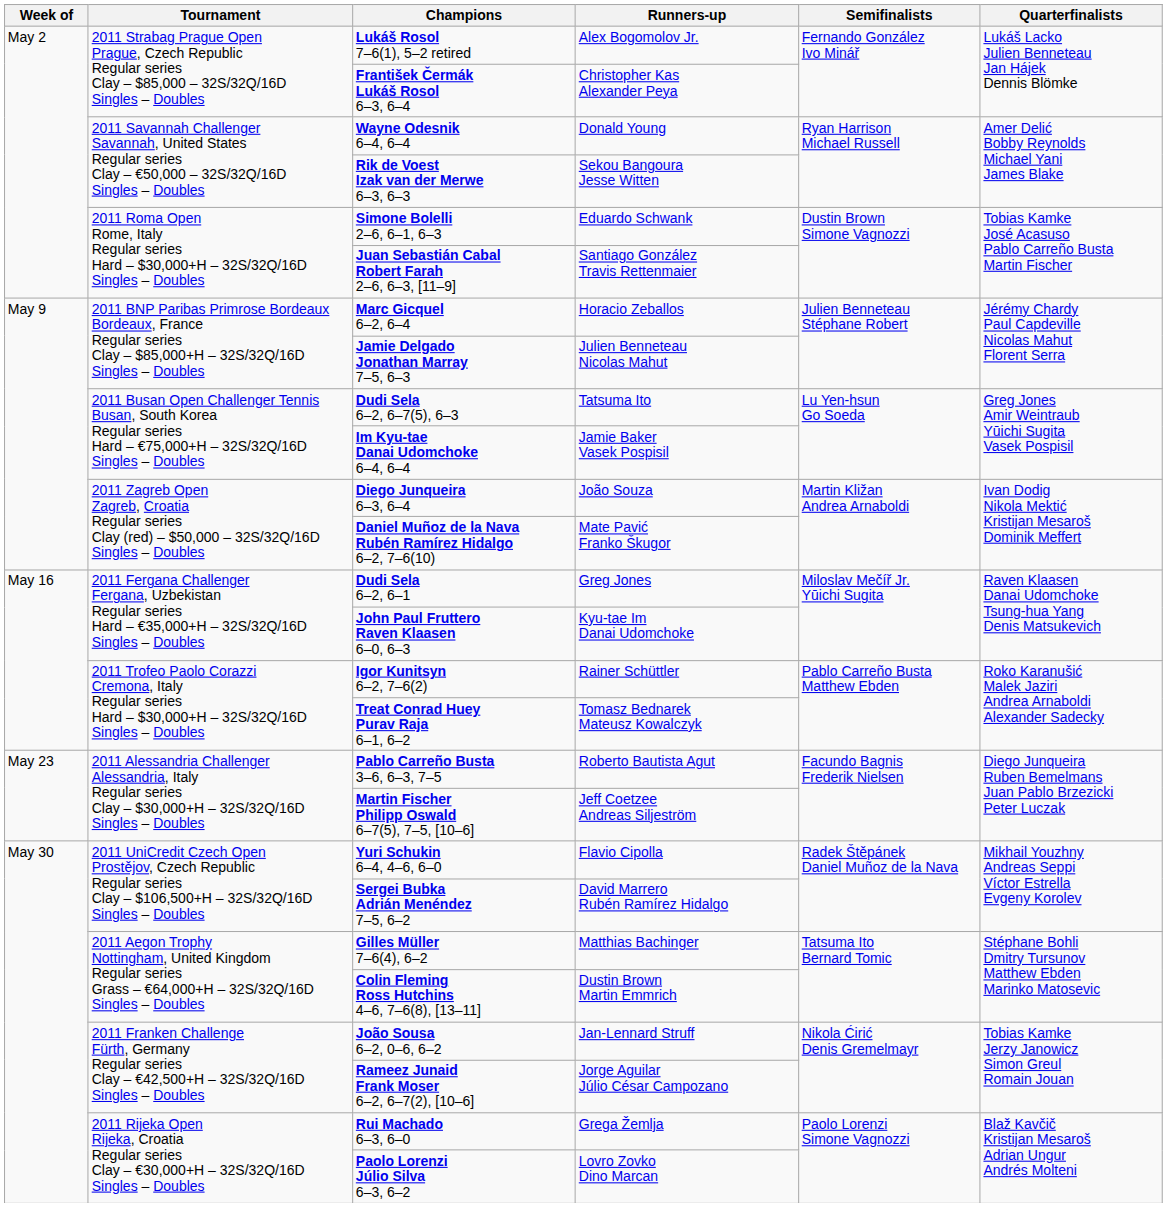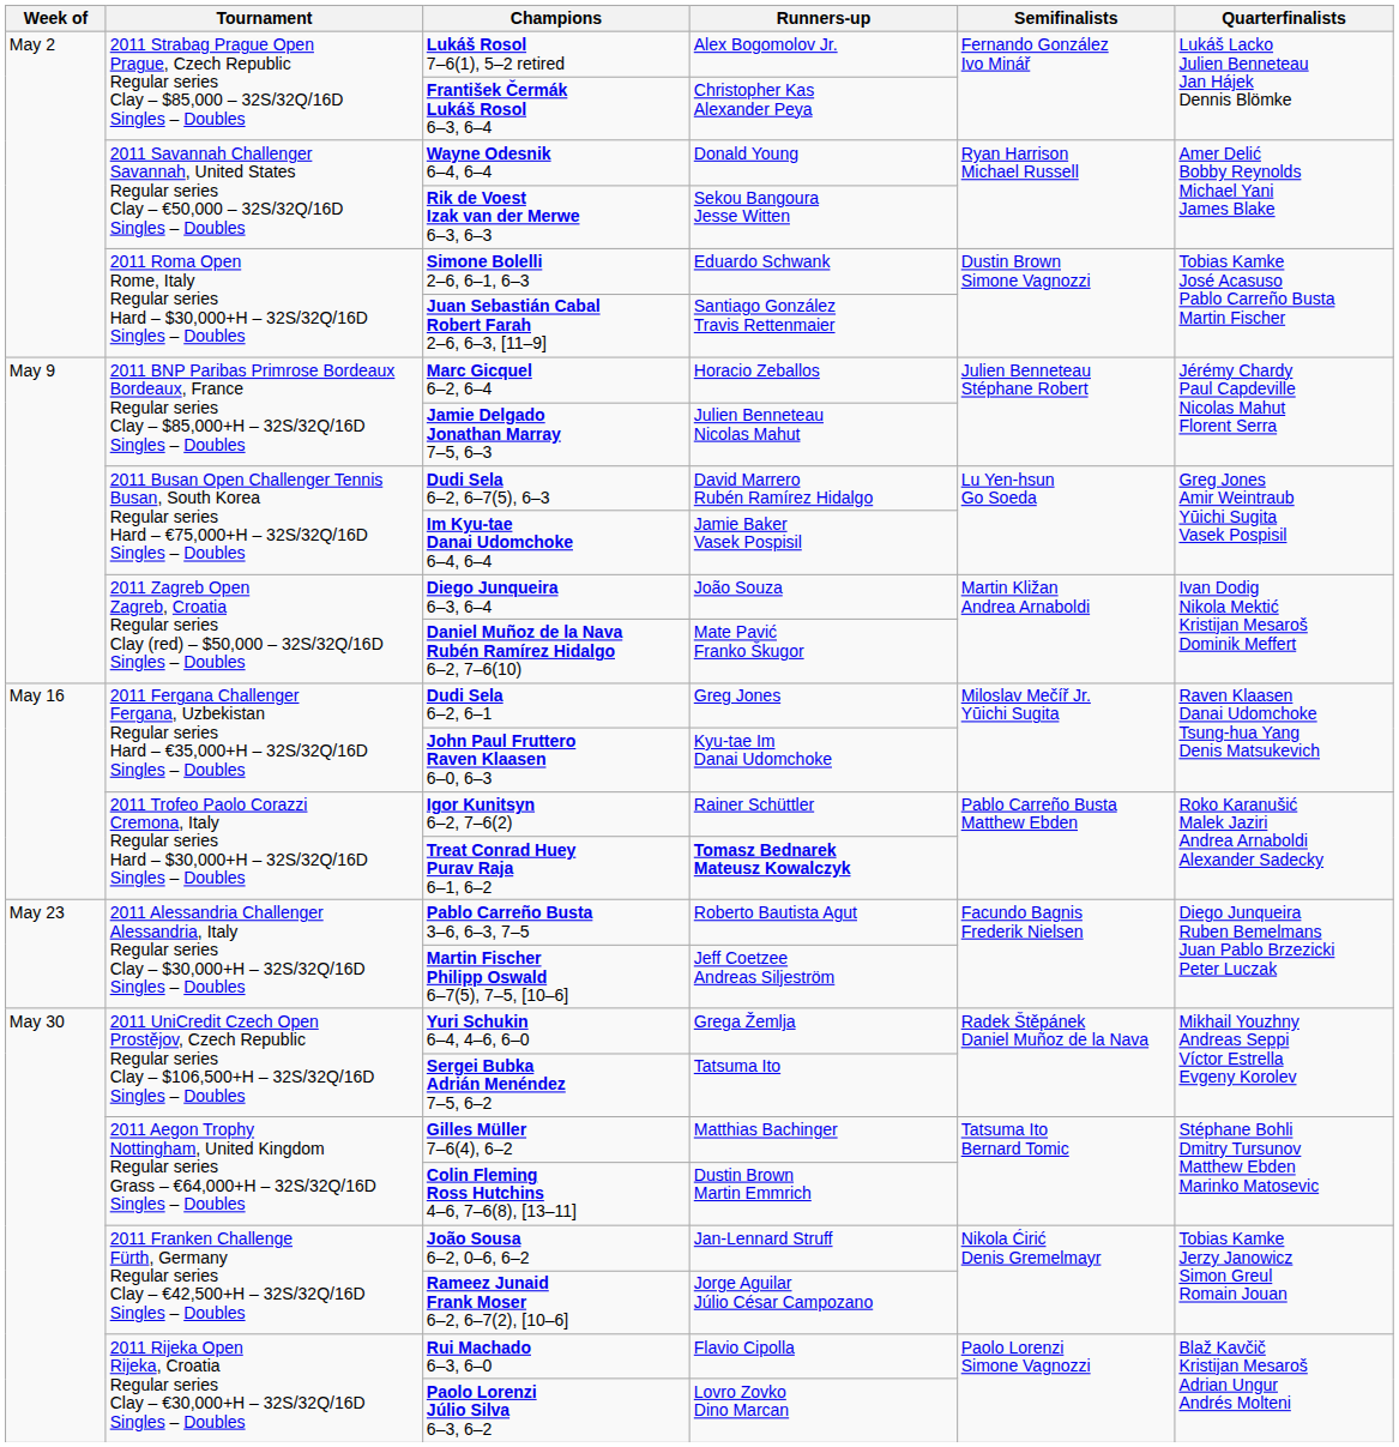 <table class=wikitable style=font-size:85%>
 <tr>
 <th width=75>Week of</th>
 <th width=250>Tournament</th>
 <th width=210>Champions</th>
 <th width=210>Runners-up</th>
 <th width=170>Semifinalists</th>
 <th width=170>Quarterfinalists</th>
 </tr>
 <tr valign=top>
 <td rowspan=6>May 2</td>
 <td rowspan=2><a href='#'>2011 Strabag Prague Open</a><br> <a href='#'>Prague</a>, Czech Republic<br>Regular series<br>Clay – $85,000 – 32S/32Q/16D<br><a href='#'>Singles</a> – <a href='#'>Doubles</a></td>
 <td> <strong><a href='#'>Lukáš Rosol</a></strong><br>7–6(1), 5–2 retired</td>
 <td> <a href='#'>Alex Bogomolov Jr.</a></td>
 <td rowspan=2> <a href='#'>Fernando González</a><br> <a href='#'>Ivo Minář</a></td>
 <td rowspan=2> <a href='#'>Lukáš Lacko</a><br> <a href='#'>Julien Benneteau</a><br> <a href='#'>Jan Hájek</a><br> Dennis Blömke</td>
 </tr>
 <tr valign=top>
 <td> <strong><a href='#'>František Čermák</a><br> <a href='#'>Lukáš Rosol</a></strong><br>6–3, 6–4</td>
 <td> <a href='#'>Christopher Kas</a><br> <a href='#'>Alexander Peya</a></td>
 </tr>
 <tr valign=top>
 <td rowspan=2><a href='#'>2011 Savannah Challenger</a><br> <a href='#'>Savannah</a>, United States<br>Regular series<br>Clay – €50,000 – 32S/32Q/16D<br><a href='#'>Singles</a> – <a href='#'>Doubles</a></td>
 <td> <strong><a href='#'>Wayne Odesnik</a></strong><br>6–4, 6–4</td>
 <td> <a href='#'>Donald Young</a></td>
 <td rowspan=2> <a href='#'>Ryan Harrison</a><br> <a href='#'>Michael Russell</a></td>
 <td rowspan=2> <a href='#'>Amer Delić</a><br> <a href='#'>Bobby Reynolds</a><br> <a href='#'>Michael Yani</a><br> <a href='#'>James Blake</a></td>
 </tr>
 <tr valign=top>
 <td> <strong><a href='#'>Rik de Voest</a><br> <a href='#'>Izak van der Merwe</a></strong><br>6–3, 6–3</td>
 <td> <a href='#'>Sekou Bangoura</a><br> <a href='#'>Jesse Witten</a></td>
 </tr>
 <tr valign=top>
 <td rowspan=2><a href='#'>2011 Roma Open</a><br> Rome, Italy<br>Regular series<br>Hard – $30,000+H – 32S/32Q/16D<br><a href='#'>Singles</a> – <a href='#'>Doubles</a></td>
 <td> <strong><a href='#'>Simone Bolelli</a></strong><br>2–6, 6–1, 6–3</td>
 <td> <a href='#'>Eduardo Schwank</a></td>
 <td rowspan=2> <a href='#'>Dustin Brown</a><br> <a href='#'>Simone Vagnozzi</a></td>
 <td rowspan=2> <a href='#'>Tobias Kamke</a><br> <a href='#'>José Acasuso</a><br> <a href='#'>Pablo Carreño Busta</a><br> <a href='#'>Martin Fischer</a></td>
 </tr>
 <tr valign=top>
 <td> <strong><a href='#'>Juan Sebastián Cabal</a><br> <a href='#'>Robert Farah</a></strong><br>2–6, 6–3, [11–9]</td>
 <td> <a href='#'>Santiago González</a><br> <a href='#'>Travis Rettenmaier</a></td>
 </tr>
 <tr valign=top>
 <td rowspan=6>May 9</td>
 <td rowspan=2><a href='#'>2011 BNP Paribas Primrose Bordeaux</a><br> <a href='#'>Bordeaux</a>, France<br>Regular series<br>Clay – $85,000+H – 32S/32Q/16D<br><a href='#'>Singles</a> – <a href='#'>Doubles</a></td>
 <td> <strong><a href='#'>Marc Gicquel</a></strong><br>6–2, 6–4</td>
 <td> <a href='#'>Horacio Zeballos</a></td>
 <td rowspan=2> <a href='#'>Julien Benneteau</a><br><a href='#'>Stéphane Robert</a></td>
 <td rowspan=2> <a href='#'>Jérémy Chardy</a><br> <a href='#'>Paul Capdeville</a><br> <a href='#'>Nicolas Mahut</a><br> <a href='#'>Florent Serra</a></td>
 </tr>
 <tr valign=top>
 <td> <strong><a href='#'>Jamie Delgado</a></strong><br> <strong><a href='#'>Jonathan Marray</a></strong><br>7–5, 6–3</td>
 <td> <a href='#'>Julien Benneteau</a><br> <a href='#'>Nicolas Mahut</a></td>
 </tr>
 <tr valign=top>
 <td rowspan=2><a href='#'>2011 Busan Open Challenger Tennis</a><br> <a href='#'>Busan</a>, South Korea<br>Regular series<br>Hard – €75,000+H – 32S/32Q/16D<br><a href='#'>Singles</a> – <a href='#'>Doubles</a></td>
 <td> <strong><a href='#'>Dudi Sela</a></strong><br>6–2, 6–7(5), 6–3</td>
-<td> <a href='#'>Tatsuma Ito</a></td>
+<td> <a href='#'>David Marrero</a><br> <a href='#'>Rubén Ramírez Hidalgo</a></td>
 <td rowspan=2> <a href='#'>Lu Yen-hsun</a><br> <a href='#'>Go Soeda</a></td>
 <td rowspan=2> <a href='#'>Greg Jones</a><br> <a href='#'>Amir Weintraub</a><br> <a href='#'>Yūichi Sugita</a><br> <a href='#'>Vasek Pospisil</a></td>
 </tr>
 <tr valign=top>
 <td> <strong><a href='#'>Im Kyu-tae</a></strong><br> <strong><a href='#'>Danai Udomchoke</a></strong><br>6–4, 6–4</td>
 <td> <a href='#'>Jamie Baker</a><br> <a href='#'>Vasek Pospisil</a></td>
 </tr>
 <tr valign=top>
 <td rowspan=2><a href='#'>2011 Zagreb Open</a><br><a href='#'>Zagreb</a>, <a href='#'>Croatia</a><br>Regular series<br>Clay (red) – $50,000 – 32S/32Q/16D<br><a href='#'>Singles</a> – <a href='#'>Doubles</a></td>
 <td> <strong><a href='#'>Diego Junqueira</a></strong><br>6–3, 6–4</td>
 <td> <a href='#'>João Souza</a></td>
 <td rowspan=2> <a href='#'>Martin Kližan</a><br> <a href='#'>Andrea Arnaboldi</a></td>
 <td rowspan=2> <a href='#'>Ivan Dodig</a><br> <a href='#'>Nikola Mektić</a><br> <a href='#'>Kristijan Mesaroš</a><br> <a href='#'>Dominik Meffert</a></td>
 </tr>
 <tr valign=top>
 <td> <strong><a href='#'>Daniel Muñoz de la Nava</a><br> <a href='#'>Rubén Ramírez Hidalgo</a></strong><br>6–2, 7–6(10)</td>
 <td> <a href='#'>Mate Pavić</a><br> <a href='#'>Franko Škugor</a></td>
 </tr>
 <tr valign=top>
 <td rowspan=4>May 16</td>
 <td rowspan=2><a href='#'>2011 Fergana Challenger</a><br><a href='#'>Fergana</a>, Uzbekistan<br>Regular series<br>Hard – €35,000+H – 32S/32Q/16D<br><a href='#'>Singles</a> – <a href='#'>Doubles</a></td>
 <td> <strong><a href='#'>Dudi Sela</a></strong><br>6–2, 6–1</td>
 <td> <a href='#'>Greg Jones</a></td>
 <td rowspan=2> <a href='#'>Miloslav Mečíř Jr.</a><br> <a href='#'>Yūichi Sugita</a></td>
 <td rowspan=2> <a href='#'>Raven Klaasen</a><br> <a href='#'>Danai Udomchoke</a><br> <a href='#'>Tsung-hua Yang</a><br> <a href='#'>Denis Matsukevich</a></td>
 </tr>
 <tr valign=top>
 <td> <strong><a href='#'>John Paul Fruttero</a></strong><br> <strong><a href='#'>Raven Klaasen</a></strong><br>6–0, 6–3</td>
 <td> <a href='#'>Kyu-tae Im</a><br> <a href='#'>Danai Udomchoke</a></td>
 </tr>
 <tr valign=top>
 <td rowspan=2><a href='#'>2011 Trofeo Paolo Corazzi</a><br> <a href='#'>Cremona</a>, Italy<br>Regular series<br>Hard – $30,000+H – 32S/32Q/16D<br><a href='#'>Singles</a> – <a href='#'>Doubles</a></td>
 <td> <strong><a href='#'>Igor Kunitsyn</a></strong><br>6–2, 7–6(2)</td>
 <td> <a href='#'>Rainer Schüttler</a></td>
 <td rowspan=2> <a href='#'>Pablo Carreño Busta</a><br> <a href='#'>Matthew Ebden</a></td>
 <td rowspan=2> <a href='#'>Roko Karanušić</a><br> <a href='#'>Malek Jaziri</a><br> <a href='#'>Andrea Arnaboldi</a><br> <a href='#'>Alexander Sadecky</a></td>
 </tr>
 <tr valign=top>
 <td> <strong><a href='#'>Treat Conrad Huey</a></strong><br> <strong><a href='#'>Purav Raja</a></strong><br>6–1, 6–2</td>
-<td> <a href='#'>Tomasz Bednarek</a><br> <a href='#'>Mateusz Kowalczyk</a></td>
+<td><strong> <a href='#'>Tomasz Bednarek</a><br> <a href='#'>Mateusz Kowalczyk</a></strong></td>
 </tr>
 <tr valign=top>
 <td rowspan=2>May 23</td>
 <td rowspan=2><a href='#'>2011 Alessandria Challenger</a><br> <a href='#'>Alessandria</a>, Italy<br>Regular series<br>Clay – $30,000+H – 32S/32Q/16D<br><a href='#'>Singles</a> – <a href='#'>Doubles</a></td>
 <td> <strong><a href='#'>Pablo Carreño Busta</a></strong><br>3–6, 6–3, 7–5</td>
 <td> <a href='#'>Roberto Bautista Agut</a></td>
 <td rowspan=2> <a href='#'>Facundo Bagnis</a><br> <a href='#'>Frederik Nielsen</a></td>
 <td rowspan=2> <a href='#'>Diego Junqueira</a><br> <a href='#'>Ruben Bemelmans</a><br> <a href='#'>Juan Pablo Brzezicki</a><br> <a href='#'>Peter Luczak</a></td>
 </tr>
 <tr valign=top>
 <td> <strong><a href='#'>Martin Fischer</a></strong><br> <strong><a href='#'>Philipp Oswald</a></strong><br>6–7(5), 7–5, [10–6]</td>
 <td> <a href='#'>Jeff Coetzee</a><br> <a href='#'>Andreas Siljeström</a></td>
 </tr>
 <tr valign=top>
 <td rowspan=8>May 30</td>
 <td rowspan=2><a href='#'>2011 UniCredit Czech Open</a><br><a href='#'>Prostějov</a>, Czech Republic<br>Regular series<br>Clay – $106,500+H – 32S/32Q/16D<br><a href='#'>Singles</a> – <a href='#'>Doubles</a></td>
 <td> <strong><a href='#'>Yuri Schukin</a></strong><br>6–4, 4–6, 6–0</td>
-<td> <a href='#'>Flavio Cipolla</a></td>
+<td> <a href='#'>Grega Žemlja</a></td>
 <td rowspan=2> <a href='#'>Radek Štěpánek</a><br> <a href='#'>Daniel Muñoz de la Nava</a></td>
 <td rowspan=2> <a href='#'>Mikhail Youzhny</a><br> <a href='#'>Andreas Seppi</a><br> <a href='#'>Víctor Estrella</a><br> <a href='#'>Evgeny Korolev</a></td>
 </tr>
 <tr valign=top>
 <td> <strong><a href='#'>Sergei Bubka</a></strong><br> <strong><a href='#'>Adrián Menéndez</a></strong><br>7–5, 6–2</td>
-<td> <a href='#'>David Marrero</a><br> <a href='#'>Rubén Ramírez Hidalgo</a></td>
+<td> <a href='#'>Tatsuma Ito</a></td>
 </tr>
 <tr valign=top>
 <td rowspan=2><a href='#'>2011 Aegon Trophy</a><br><a href='#'>Nottingham</a>, United Kingdom<br>Regular series<br>Grass – €64,000+H – 32S/32Q/16D<br><a href='#'>Singles</a> – <a href='#'>Doubles</a></td>
 <td> <strong><a href='#'>Gilles Müller</a></strong><br>7–6(4), 6–2</td>
 <td> <a href='#'>Matthias Bachinger</a></td>
 <td rowspan=2> <a href='#'>Tatsuma Ito</a><br> <a href='#'>Bernard Tomic</a></td>
 <td rowspan=2> <a href='#'>Stéphane Bohli</a><br> <a href='#'>Dmitry Tursunov</a><br> <a href='#'>Matthew Ebden</a><br> <a href='#'>Marinko Matosevic</a></td>
 </tr>
 <tr valign=top>
 <td> <strong><a href='#'>Colin Fleming</a></strong><br> <strong><a href='#'>Ross Hutchins</a></strong><br>4–6, 7–6(8), [13–11]</td>
 <td> <a href='#'>Dustin Brown</a><br> <a href='#'>Martin Emmrich</a></td>
 </tr>
 <tr valign=top>
 <td rowspan=2><a href='#'>2011 Franken Challenge</a><br><a href='#'>Fürth</a>, Germany<br>Regular series<br>Clay – €42,500+H – 32S/32Q/16D<br><a href='#'>Singles</a> – <a href='#'>Doubles</a></td>
 <td> <strong><a href='#'>João Sousa</a></strong><br>6–2, 0–6, 6–2</td>
 <td> <a href='#'>Jan-Lennard Struff</a></td>
 <td rowspan=2> <a href='#'>Nikola Ćirić</a><br> <a href='#'>Denis Gremelmayr</a></td>
 <td rowspan=2> <a href='#'>Tobias Kamke</a><br> <a href='#'>Jerzy Janowicz</a><br> <a href='#'>Simon Greul</a><br> <a href='#'>Romain Jouan</a></td>
 </tr>
 <tr valign=top>
 <td> <strong><a href='#'>Rameez Junaid</a></strong><br> <strong><a href='#'>Frank Moser</a></strong><br>6–2, 6–7(2), [10–6]</td>
 <td> <a href='#'>Jorge Aguilar</a><br> <a href='#'>Júlio César Campozano</a></td>
 </tr>
 <tr valign=top>
 <td rowspan=2><a href='#'>2011 Rijeka Open</a><br> <a href='#'>Rijeka</a>, Croatia<br>Regular series<br>Clay – €30,000+H – 32S/32Q/16D<br><a href='#'>Singles</a> – <a href='#'>Doubles</a></td>
 <td> <strong><a href='#'>Rui Machado</a></strong><br>6–3, 6–0</td>
-<td> <a href='#'>Grega Žemlja</a></td>
+<td> <a href='#'>Flavio Cipolla</a></td>
 <td rowspan=2> <a href='#'>Paolo Lorenzi</a><br> <a href='#'>Simone Vagnozzi</a></td>
 <td rowspan=2> <a href='#'>Blaž Kavčič</a><br> <a href='#'>Kristijan Mesaroš</a><br> <a href='#'>Adrian Ungur</a><br> <a href='#'>Andrés Molteni</a></td>
 </tr>
 <tr valign=top>
 <td> <strong><a href='#'>Paolo Lorenzi</a></strong><br> <strong><a href='#'>Júlio Silva</a></strong><br>6–3, 6–2</td>
 <td> <a href='#'>Lovro Zovko</a><br> <a href='#'>Dino Marcan</a></td>
 </tr>
 <tr valign=top>
 </tr>
 </table>
